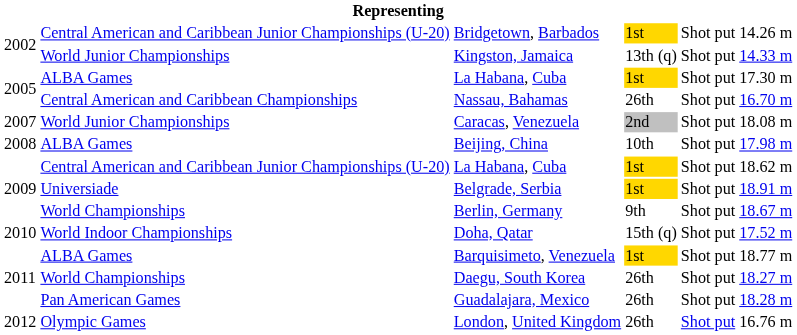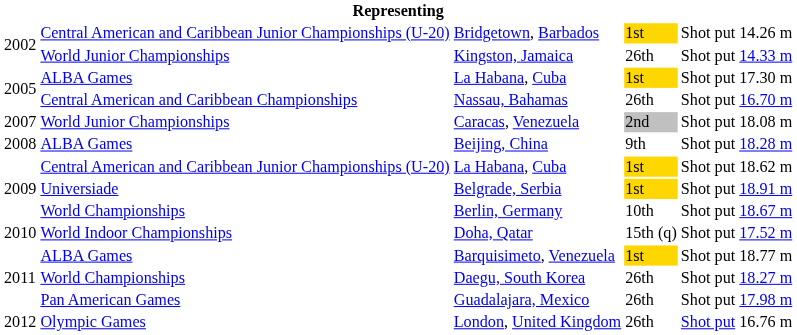 <table>
 <tr>
 <th colspan="6">Representing </th>
 </tr>
 <tr>
 <td rowspan=2>2002</td>
 <td><a href='#'>Central American and Caribbean Junior Championships (U-20)</a></td>
 <td><a href='#'>Bridgetown</a>, <a href='#'>Barbados</a></td>
 <td bgcolor=gold>1st</td>
 <td>Shot put</td>
 <td>14.26 m</td>
 </tr>
 <tr>
 <td><a href='#'>World Junior Championships</a></td>
 <td><a href='#'>Kingston, Jamaica</a></td>
-<td>13th (q)</td>
+<td>26th</td>
 <td>Shot put</td>
 <td><a href='#'>14.33 m</a></td>
 </tr>
 <tr>
 <td rowspan=2>2005</td>
 <td><a href='#'>ALBA Games</a></td>
 <td><a href='#'>La Habana</a>, <a href='#'>Cuba</a></td>
 <td bgcolor=gold>1st</td>
 <td>Shot put</td>
 <td>17.30 m</td>
 </tr>
 <tr>
 <td><a href='#'>Central American and Caribbean Championships</a></td>
 <td><a href='#'>Nassau, Bahamas</a></td>
 <td>26th</td>
 <td>Shot put</td>
 <td><a href='#'>16.70 m</a></td>
 </tr>
 <tr>
 <td>2007</td>
 <td><a href='#'>World Junior Championships</a></td>
 <td><a href='#'>Caracas</a>, <a href='#'>Venezuela</a></td>
 <td bgcolor=silver>2nd</td>
 <td>Shot put</td>
 <td>18.08 m</td>
 </tr>
 <tr>
 <td>2008</td>
 <td><a href='#'>ALBA Games</a></td>
 <td><a href='#'>Beijing, China</a></td>
-<td>10th</td>
+<td>9th</td>
 <td>Shot put</td>
-<td><a href='#'>17.98 m</a></td>
+<td><a href='#'>18.28 m</a></td>
 </tr>
 <tr>
 <td rowspan=3>2009</td>
 <td><a href='#'>Central American and Caribbean Junior Championships (U-20)</a></td>
 <td><a href='#'>La Habana</a>, <a href='#'>Cuba</a></td>
 <td bgcolor=gold>1st</td>
 <td>Shot put</td>
 <td>18.62 m</td>
 </tr>
 <tr>
 <td><a href='#'>Universiade</a></td>
 <td><a href='#'>Belgrade, Serbia</a></td>
 <td bgcolor="gold">1st</td>
 <td>Shot put</td>
 <td><a href='#'>18.91 m</a></td>
 </tr>
 <tr>
 <td><a href='#'>World Championships</a></td>
 <td><a href='#'>Berlin, Germany</a></td>
-<td>9th</td>
+<td>10th</td>
 <td>Shot put</td>
 <td><a href='#'>18.67 m</a></td>
 </tr>
 <tr>
 <td>2010</td>
 <td><a href='#'>World Indoor Championships</a></td>
 <td><a href='#'>Doha, Qatar</a></td>
 <td>15th (q)</td>
 <td>Shot put</td>
 <td><a href='#'>17.52 m</a></td>
 </tr>
 <tr>
 <td rowspan=3>2011</td>
 <td><a href='#'>ALBA Games</a></td>
 <td><a href='#'>Barquisimeto</a>, <a href='#'>Venezuela</a></td>
 <td bgcolor=gold>1st</td>
 <td>Shot put</td>
 <td>18.77 m</td>
 </tr>
 <tr>
 <td><a href='#'>World Championships</a></td>
 <td><a href='#'>Daegu, South Korea</a></td>
 <td>26th</td>
 <td>Shot put</td>
 <td><a href='#'>18.27 m</a></td>
 </tr>
 <tr>
 <td><a href='#'>Pan American Games</a></td>
 <td><a href='#'>Guadalajara, Mexico</a></td>
 <td>26th</td>
 <td>Shot put</td>
-<td><a href='#'>18.28 m</a></td>
+<td><a href='#'>17.98 m</a></td>
 </tr>
 <tr>
 <td>2012</td>
 <td><a href='#'>Olympic Games</a></td>
 <td><a href='#'>London</a>, <a href='#'>United Kingdom</a></td>
 <td>26th</td>
 <td><a href='#'>Shot put</a></td>
 <td>16.76 m</td>
 </tr>
 </table>
